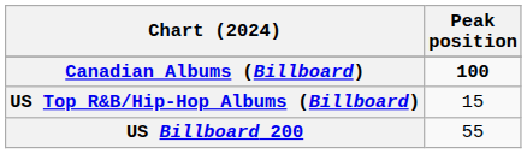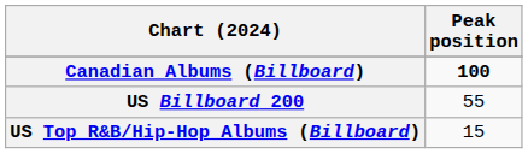 <table class="wikitable sortable plainrowheaders" style="text-align:center">
 <tr>
 <th scope="col">Chart (2024)</th>
 <th scope="col">Peak<br>position</th>
 </tr>
 <tr>
 </tr>
 <tr>
 <th scope="row"><a href='#'>Canadian Albums</a> (<em><a href='#'>Billboard</a></em>)</th>
 <td><strong>100</strong></td>
 </tr>
 <tr>
+<th scope="row">US <a href='#'><em>Billboard</em> 200</a></th>
+<td>55</td>
+</tr>
+<tr>
 <th scope="row">US <a href='#'>Top R&B/Hip-Hop Albums</a> (<em><a href='#'>Billboard</a></em>)</th>
 <td>15</td>
 </tr>
-<tr>
-<th scope="row">US <a href='#'><em>Billboard</em> 200</a></th>
-<td>55</td>
-</tr>
 </table>
